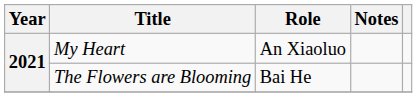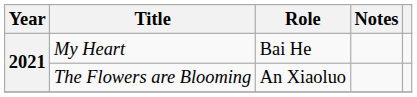 <table class="wikitable sortable plainrowheaders">
 <tr>
 <th scope="col">Year</th>
 <th scope="col">Title</th>
 <th scope="col">Role</th>
 <th scope="col">Notes</th>
 <th scope="col" class="unsortable"></th>
 </tr>
 <tr>
 <th scope="row" rowspan="2">2021</th>
 <td><em>My Heart</em></td>
-<td>An Xiaoluo</td>
+<td>Bai He</td>
 <td></td>
 <td align=center></td>
 </tr>
 <tr>
 <td><em>The Flowers are Blooming</em></td>
-<td>Bai He</td>
+<td>An Xiaoluo</td>
 <td></td>
 <td align=center></td>
 </tr>
 <tr>
 </tr>
 </table>
